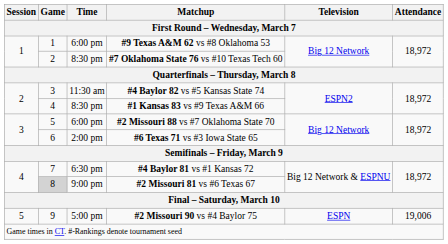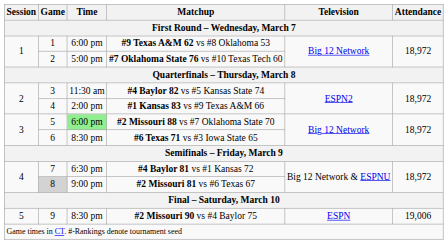 <table class="wikitable" style="white-space:nowrap; font-size:90%;text-align:center">
 <tr>
 <th>Session</th>
 <th>Game</th>
 <th>Time</th>
 <th>Matchup</th>
 <th>Television</th>
 <th>Attendance</th>
 </tr>
 <tr>
 <th colspan=6>First Round – Wednesday, March 7</th>
 </tr>
 <tr>
 <td rowspan=2>1</td>
 <td>1</td>
 <td>6:00 pm</td>
 <td><strong>#9 Texas A&M 62</strong> vs #8 Oklahoma 53</td>
 <td rowspan=2><a href='#'>Big 12 Network</a></td>
 <td rowspan=2>18,972</td>
 </tr>
 <tr>
 <td>2</td>
-<td>8:30 pm</td>
+<td>5:00 pm</td>
 <td><strong>#7 Oklahoma State 76</strong> vs #10 Texas Tech 60</td>
 </tr>
 <tr>
 <th colspan=6>Quarterfinals – Thursday, March 8</th>
 </tr>
 <tr>
 <td rowspan=2>2</td>
 <td>3</td>
 <td>11:30 am</td>
 <td><strong>#4 Baylor 82</strong> vs #5 Kansas State 74</td>
 <td rowspan=2><a href='#'>ESPN2</a></td>
 <td rowspan=2>18,972</td>
 </tr>
 <tr>
 <td>4</td>
-<td>8:30 pm</td>
+<td>2:00 pm</td>
 <td><strong>#1 Kansas 83</strong> vs #9 Texas A&M 66</td>
 </tr>
 <tr>
 <td rowspan=2>3</td>
 <td>5</td>
-<td>6:00 pm</td>
+<td style="background: lightgreen;">6:00 pm</td>
 <td><strong>#2 Missouri 88</strong> vs #7 Oklahoma State 70</td>
 <td rowspan=2><a href='#'>Big 12 Network</a></td>
 <td rowspan=2>18,972</td>
 </tr>
 <tr>
 <td>6</td>
-<td>2:00 pm</td>
+<td>8:30 pm</td>
 <td><strong>#6 Texas 71</strong> vs #3 Iowa State 65</td>
 </tr>
 <tr>
 <th colspan=6>Semifinals – Friday, March 9</th>
 </tr>
 <tr>
 <td rowspan=2>4</td>
 <td>7</td>
 <td>6:30 pm</td>
 <td><strong>#4 Baylor 81</strong> vs #1 Kansas 72</td>
 <td rowspan=2>Big 12 Network & <a href='#'>ESPNU</a></td>
 <td rowspan=2>18,972</td>
 </tr>
 <tr>
 <td style="background: lightgrey;">8</td>
 <td>9:00 pm</td>
 <td><strong>#2 Missouri 81</strong> vs #6 Texas 67</td>
 </tr>
 <tr>
 <th colspan=6>Final – Saturday, March 10</th>
 </tr>
 <tr>
 <td>5</td>
 <td>9</td>
-<td>5:00 pm</td>
+<td>8:30 pm</td>
 <td><strong>#2 Missouri 90</strong> vs #4 Baylor 75</td>
 <td><a href='#'>ESPN</a></td>
 <td>19,006</td>
 </tr>
 <tr align=left>
 <td colspan=6><small>Game times in <a href='#'>CT</a>. #-Rankings denote tournament seed</small></td>
 </tr>
 </table>
